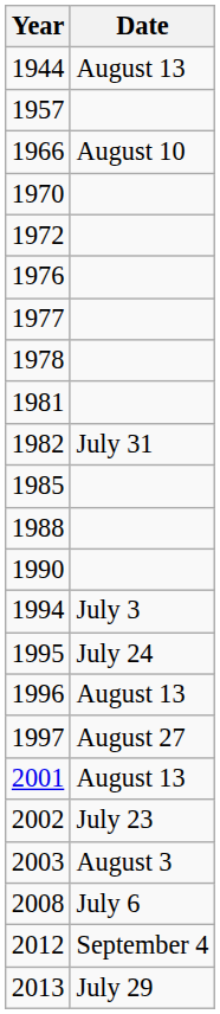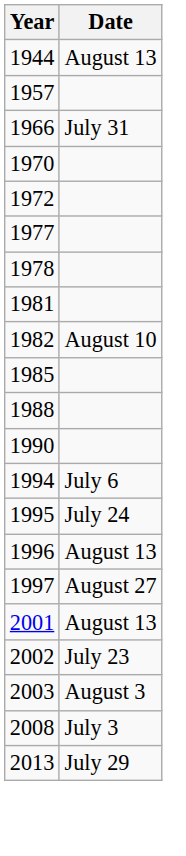 <table class="wikitable">
 <tr>
 <th>Year</th>
 <th>Date</th>
 </tr>
 <tr>
 <td>1944</td>
 <td>August 13</td>
 </tr>
 <tr>
 <td>1957</td>
 <td></td>
 </tr>
 <tr>
 <td>1966</td>
-<td>August 10</td>
+<td>July 31</td>
 </tr>
 <tr>
 <td>1970</td>
 <td></td>
 </tr>
 <tr>
 <td>1972</td>
-<td></td>
-</tr>
-<tr>
-<td>1976</td>
 <td></td>
 </tr>
 <tr>
 <td>1977</td>
 <td></td>
 </tr>
 <tr>
 <td>1978</td>
 <td></td>
 </tr>
 <tr>
 <td>1981</td>
 <td></td>
 </tr>
 <tr>
 <td>1982</td>
-<td>July 31</td>
+<td>August 10</td>
 </tr>
 <tr>
 <td>1985</td>
 <td></td>
 </tr>
 <tr>
 <td>1988</td>
 <td></td>
 </tr>
 <tr>
 <td>1990</td>
 <td></td>
 </tr>
 <tr>
 <td>1994</td>
-<td>July 3</td>
+<td>July 6</td>
 </tr>
 <tr>
 <td>1995</td>
 <td>July 24</td>
 </tr>
 <tr>
 <td>1996</td>
 <td>August 13</td>
 </tr>
 <tr>
 <td>1997</td>
 <td>August 27</td>
 </tr>
 <tr>
 <td><a href='#'>2001</a></td>
 <td>August 13</td>
 </tr>
 <tr>
 <td>2002</td>
 <td>July 23</td>
 </tr>
 <tr>
 <td>2003</td>
 <td>August 3</td>
 </tr>
 <tr>
 <td>2008</td>
-<td>July 6</td>
-</tr>
-<tr>
-<td>2012</td>
-<td>September 4</td>
+<td>July 3</td>
 </tr>
 <tr>
 <td>2013</td>
 <td>July 29</td>
 </tr>
 </table>
